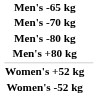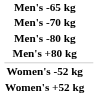 <table>
 <tr>
 <th scope="row">Men's -65 kg</th>
 <td></td>
 <td></td>
 <td></td>
 </tr>
 <tr>
 <th scope="row">Men's -70 kg</th>
 <td></td>
 <td></td>
 <td></td>
 </tr>
 <tr>
 <th scope="row">Men's -80 kg</th>
 <td></td>
 <td></td>
 <td></td>
 </tr>
 <tr>
 <th scope="row">Men's +80 kg</th>
 <td></td>
 <td></td>
 <td></td>
 </tr>
 <tr bgcolor=#DDDDDD>
 <td colspan=4></td>
 </tr>
 <tr>
+<th scope="row">Women's -52 kg</th>
+<td></td>
+<td></td>
+<td></td>
+</tr>
+<tr>
 <th scope="row">Women's +52 kg</th>
 <td></td>
 <td></td>
 <td></td>
 </tr>
-<tr>
-<th scope="row">Women's -52 kg</th>
-<td></td>
-<td></td>
-<td></td>
-</tr>
 </table>
